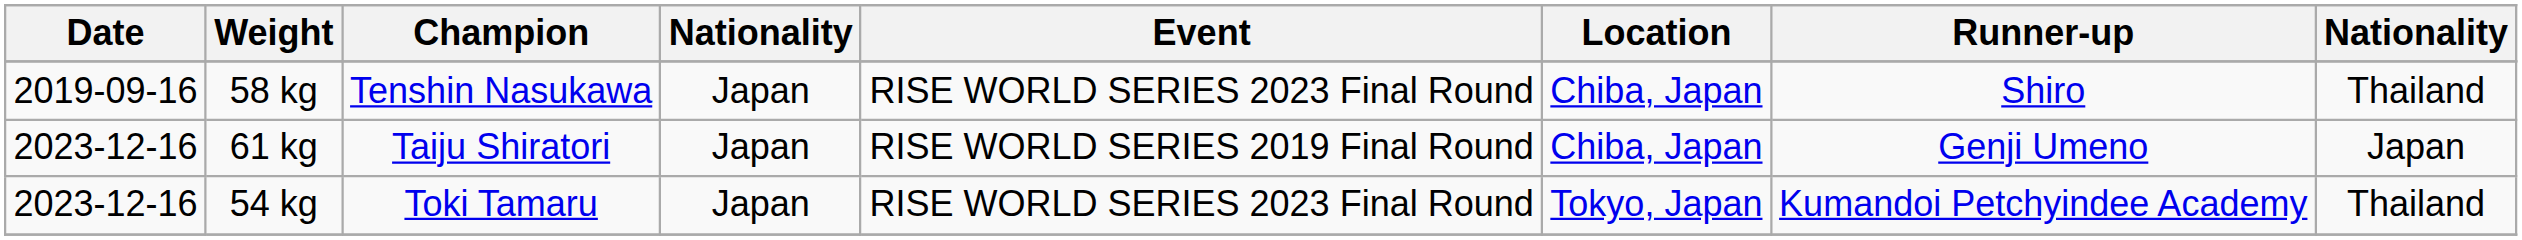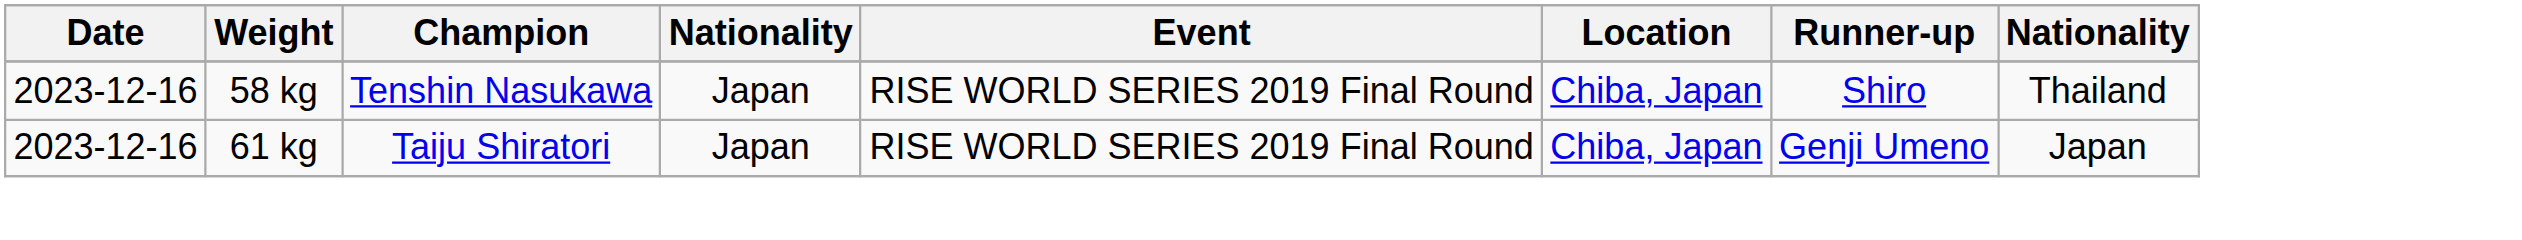 <table class="wikitable" style="text-align:center">
 <tr>
 </tr>
 <tr bgcolor="#dddddd">
 <th>Date</th>
 <th>Weight</th>
 <th>Champion</th>
 <th>Nationality</th>
 <th>Event</th>
 <th>Location</th>
 <th>Runner-up</th>
 <th>Nationality</th>
 </tr>
 <tr>
 </tr>
 <tr>
-<td>2019-09-16</td>
+<td>2023-12-16</td>
 <td>58 kg</td>
 <td><a href='#'>Tenshin Nasukawa</a></td>
 <td> Japan</td>
-<td>RISE WORLD SERIES 2023 Final Round</td>
+<td>RISE WORLD SERIES 2019 Final Round</td>
 <td><a href='#'>Chiba, Japan</a></td>
 <td><a href='#'>Shiro</a></td>
 <td> Thailand</td>
 </tr>
 <tr>
 <td>2023-12-16</td>
 <td>61 kg</td>
 <td><a href='#'>Taiju Shiratori</a></td>
 <td> Japan</td>
 <td>RISE WORLD SERIES 2019 Final Round</td>
 <td><a href='#'>Chiba, Japan</a></td>
 <td><a href='#'>Genji Umeno</a></td>
 <td> Japan</td>
 </tr>
 <tr>
-<td>2023-12-16</td>
-<td>54 kg</td>
-<td><a href='#'>Toki Tamaru</a></td>
-<td> Japan</td>
-<td>RISE WORLD SERIES 2023 Final Round</td>
-<td><a href='#'>Tokyo, Japan</a></td>
-<td><a href='#'>Kumandoi Petchyindee Academy</a></td>
-<td> Thailand</td>
-</tr>
-<tr>
 </tr>
 </table>
